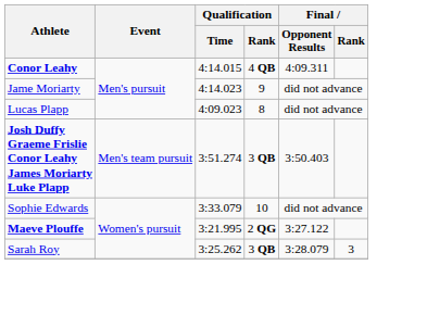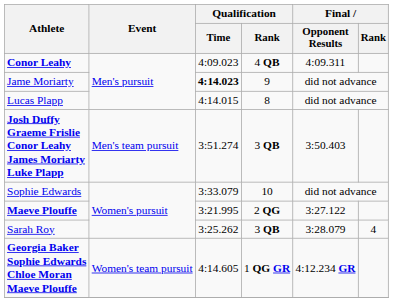 <table class=wikitable style=font-size:90%;text-align:center>
 <tr>
 <th rowspan=2>Athlete</th>
 <th rowspan=2>Event</th>
 <th colspan=2>Qualification</th>
 <th colspan=2>Final / </th>
 </tr>
 <tr style=font-size:95%>
 <th>Time</th>
 <th>Rank</th>
 <th>Opponent<br>Results</th>
 <th>Rank</th>
 </tr>
 <tr>
 <td align=left><strong><a href='#'>Conor Leahy</a></strong></td>
 <td align=left rowspan=3><a href='#'>Men's pursuit</a></td>
-<td>4:14.015</td>
+<td>4:09.023</td>
 <td>4 <strong>QB</strong></td>
 <td>4:09.311</td>
 <td></td>
 </tr>
 <tr>
 <td align=left><a href='#'>Jame Moriarty</a></td>
-<td>4:14.023</td>
+<td><strong>4:14.023</strong></td>
 <td>9</td>
 <td colspan=2>did not advance</td>
 </tr>
 <tr>
 <td align=left><a href='#'>Lucas Plapp</a></td>
-<td>4:09.023</td>
+<td>4:14.015</td>
 <td>8</td>
 <td colspan=2>did not advance</td>
 </tr>
 <tr>
 <td align=left><strong><a href='#'>Josh Duffy</a> <br> <a href='#'>Graeme Frislie</a> <br> <a href='#'>Conor Leahy</a> <br> <a href='#'>James Moriarty</a> <br> <a href='#'>Luke Plapp</a></strong></td>
 <td align=left><a href='#'>Men's team pursuit</a></td>
 <td>3:51.274</td>
 <td>3 <strong>QB</strong></td>
 <td>3:50.403</td>
 <td></td>
 </tr>
 <tr>
 <td align=left><a href='#'>Sophie Edwards</a></td>
 <td align=left rowspan=3><a href='#'>Women's pursuit</a></td>
 <td>3:33.079</td>
 <td>10</td>
 <td colspan=2>did not advance</td>
 </tr>
 <tr>
 <td align=left><strong><a href='#'>Maeve Plouffe</a></strong></td>
 <td>3:21.995</td>
 <td>2 <strong>QG</strong></td>
 <td>3:27.122</td>
 <td></td>
 </tr>
 <tr>
 <td align=left><a href='#'>Sarah Roy</a></td>
 <td>3:25.262</td>
 <td>3 <strong>QB</strong></td>
 <td>3:28.079</td>
-<td>3</td>
+<td>4</td>
+</tr>
+<tr>
+<td align=left><strong><a href='#'>Georgia Baker</a> <br> <a href='#'>Sophie Edwards</a> <br> <a href='#'>Chloe Moran</a> <br> <a href='#'>Maeve Plouffe</a></strong></td>
+<td align=left><a href='#'>Women's team pursuit</a></td>
+<td>4:14.605</td>
+<td>1 <strong>QG</strong> <strong><a href='#'>GR</a></strong></td>
+<td>4:12.234 <strong><a href='#'>GR</a></strong></td>
+<td></td>
 </tr>
 <tr>
 </tr>
 </table>
